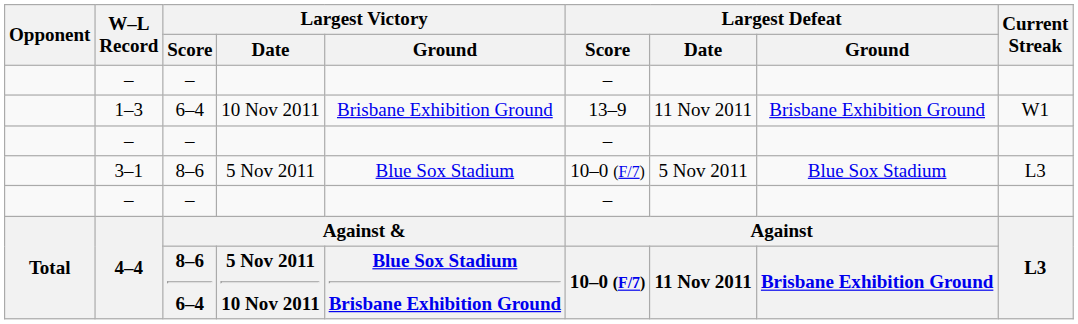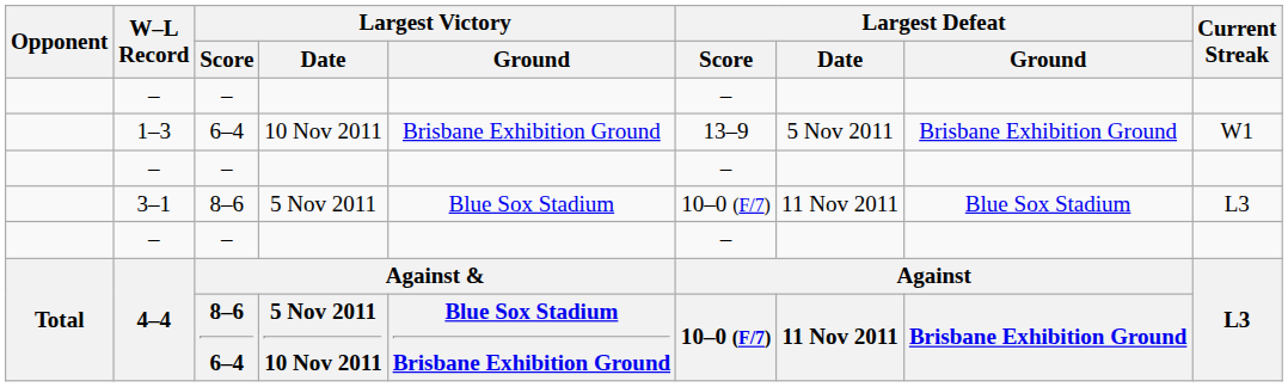 <table class="wikitable" style="text-align:center">
 <tr>
 <th rowspan=2>Opponent</th>
 <th rowspan=2>W–L<br>Record</th>
 <th colspan=3>Largest Victory</th>
 <th colspan=3>Largest Defeat</th>
 <th rowspan=2>Current<br>Streak</th>
 </tr>
 <tr>
 <th>Score</th>
 <th>Date</th>
 <th>Ground</th>
 <th>Score</th>
 <th>Date</th>
 <th>Ground</th>
 </tr>
 <tr>
 <td align=left></td>
 <td>–</td>
 <td>–</td>
 <td></td>
 <td></td>
 <td>–</td>
 <td></td>
 <td></td>
 <td></td>
 </tr>
 <tr>
 <td align=left></td>
 <td>1–3</td>
 <td>6–4</td>
 <td>10 Nov 2011</td>
 <td><a href='#'>Brisbane Exhibition Ground</a></td>
 <td>13–9</td>
-<td>11 Nov 2011</td>
+<td>5 Nov 2011</td>
 <td><a href='#'>Brisbane Exhibition Ground</a></td>
 <td>W1</td>
 </tr>
 <tr>
 <td align=left></td>
 <td>–</td>
 <td>–</td>
 <td></td>
 <td></td>
 <td>–</td>
 <td></td>
 <td></td>
 <td></td>
 </tr>
 <tr>
 <td align=left></td>
 <td>3–1</td>
 <td>8–6</td>
 <td>5 Nov 2011</td>
 <td><a href='#'>Blue Sox Stadium</a></td>
 <td>10–0 <small>(<a href='#'>F/7</a>)</small></td>
-<td>5 Nov 2011</td>
+<td>11 Nov 2011</td>
 <td><a href='#'>Blue Sox Stadium</a></td>
 <td>L3</td>
 </tr>
 <tr>
 <td align=left></td>
 <td>–</td>
 <td>–</td>
 <td></td>
 <td></td>
 <td>–</td>
 <td></td>
 <td></td>
 <td></td>
 </tr>
 <tr>
 <th rowspan=2 align=left>Total</th>
 <th rowspan=2>4–4</th>
 <th colspan=3>Against  & </th>
 <th colspan=3>Against </th>
 <th rowspan=2>L3</th>
 </tr>
 <tr>
 <th>8–6<hr>6–4</th>
 <th>5 Nov 2011<hr>10 Nov 2011</th>
 <th><a href='#'>Blue Sox Stadium</a><hr><a href='#'>Brisbane Exhibition Ground</a></th>
 <th>10–0 <small>(<a href='#'>F/7</a>)</small></th>
 <th>11 Nov 2011</th>
 <th><a href='#'>Brisbane Exhibition Ground</a></th>
 </tr>
 </table>
